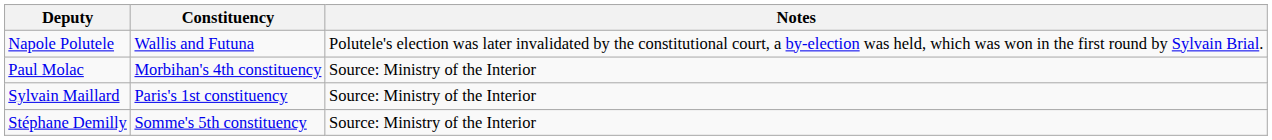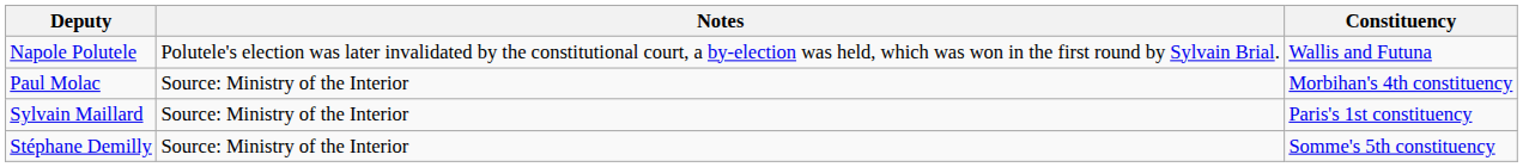 <table class="wikitable sortable">
 <tr>
 <th>Deputy</th>
+<th>Notes</th>
 <th>Constituency</th>
-<th>Notes</th>
 </tr>
 <tr>
 <td data-sort-value="Polutele, Napole"><a href='#'>Napole Polutele</a></td>
+<td>Polutele's election was later invalidated by the constitutional court, a <a href='#'>by-election</a> was held, which was won in the first round by <a href='#'>Sylvain Brial</a>.</td>
 <td><a href='#'>Wallis and Futuna</a></td>
-<td>Polutele's election was later invalidated by the constitutional court, a <a href='#'>by-election</a> was held, which was won in the first round by <a href='#'>Sylvain Brial</a>.</td>
 </tr>
 <tr>
 <td data-sort-value="Molac, Paul"><a href='#'>Paul Molac</a></td>
+<td>Source: Ministry of the Interior</td>
 <td><a href='#'>Morbihan's 4th constituency</a></td>
-<td>Source: Ministry of the Interior</td>
 </tr>
 <tr>
 <td data-sort-value="Maillard, Sylain"><a href='#'>Sylvain Maillard</a></td>
+<td>Source: Ministry of the Interior</td>
 <td><a href='#'>Paris's 1st constituency</a></td>
-<td>Source: Ministry of the Interior</td>
 </tr>
 <tr>
 <td data-sort-value="Demilly,Stéphane"><a href='#'>Stéphane Demilly</a></td>
+<td>Source: Ministry of the Interior</td>
 <td><a href='#'>Somme's 5th constituency</a></td>
-<td>Source: Ministry of the Interior</td>
 </tr>
 </table>
